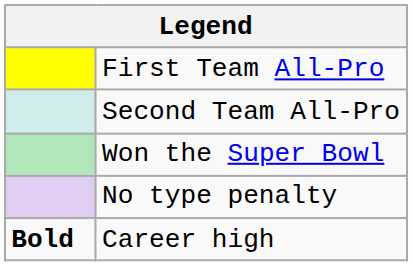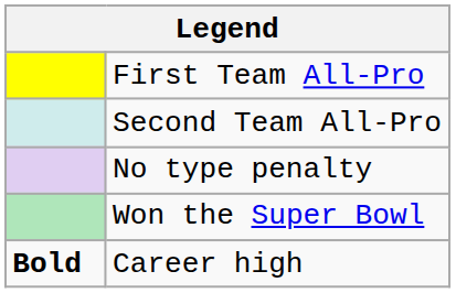 <table class="wikitable">
 <tr>
 <th colspan="2">Legend</th>
 </tr>
 <tr>
 <td style="background:#ff0; width:3em;"></td>
 <td>First Team <a href='#'>All-Pro</a></td>
 </tr>
 <tr>
 <td style="background:#cfecec; width:3em;"></td>
 <td>Second Team All-Pro</td>
 </tr>
 <tr>
+<td style="background:#e0cef2; width:3em;"></td>
+<td>No type penalty</td>
+</tr>
+<tr>
 <td style="background:#afe6ba; width:3em;"></td>
 <td>Won the <a href='#'>Super Bowl</a></td>
-</tr>
-<tr>
-<td style="background:#e0cef2; width:3em;"></td>
-<td>No type penalty</td>
 </tr>
 <tr>
 <td><strong>Bold</strong></td>
 <td>Career high</td>
 </tr>
 </table>
